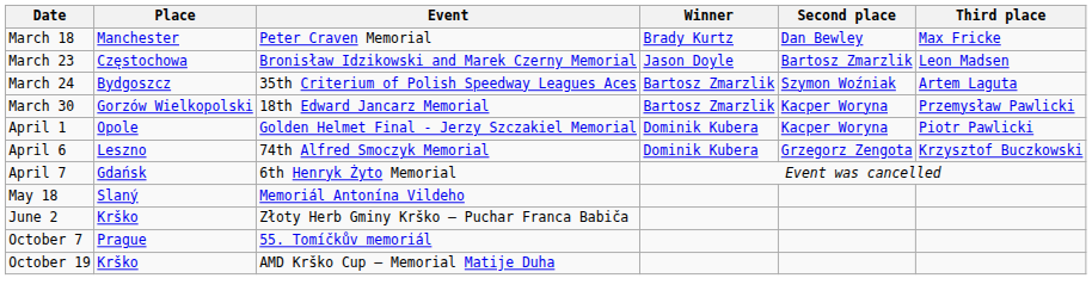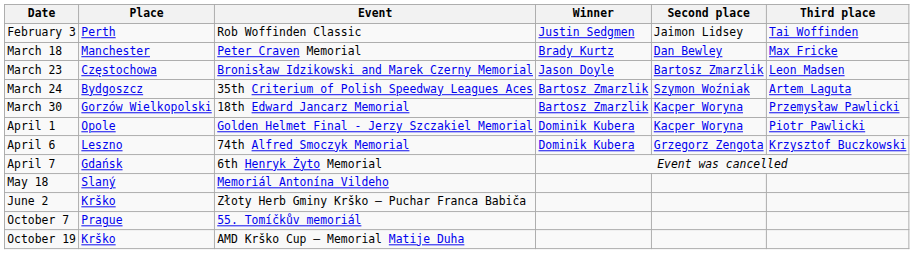 <table class=wikitable style="font-size:12px">
 <tr>
 <th>Date</th>
 <th>Place</th>
 <th>Event</th>
 <th>Winner</th>
 <th>Second place</th>
 <th>Third place</th>
+</tr>
+<tr>
+<td>February 3</td>
+<td> <a href='#'>Perth</a></td>
+<td>Rob Woffinden Classic</td>
+<td> <a href='#'>Justin Sedgmen</a></td>
+<td> Jaimon Lidsey</td>
+<td> <a href='#'>Tai Woffinden</a></td>
 </tr>
 <tr>
 <td>March 18</td>
 <td> <a href='#'>Manchester</a></td>
 <td><a href='#'>Peter Craven</a> Memorial</td>
 <td> <a href='#'>Brady Kurtz</a></td>
 <td> <a href='#'>Dan Bewley</a></td>
 <td> <a href='#'>Max Fricke</a></td>
 </tr>
 <tr>
 <td>March 23</td>
 <td> <a href='#'>Częstochowa</a></td>
 <td><a href='#'>Bronisław Idzikowski and Marek Czerny Memorial</a></td>
 <td> <a href='#'>Jason Doyle</a></td>
 <td> <a href='#'>Bartosz Zmarzlik</a></td>
 <td> <a href='#'>Leon Madsen</a></td>
 </tr>
 <tr>
 <td>March 24</td>
 <td> <a href='#'>Bydgoszcz</a></td>
 <td>35th <a href='#'>Criterium of Polish Speedway Leagues Aces</a></td>
 <td> <a href='#'>Bartosz Zmarzlik</a></td>
 <td> <a href='#'>Szymon Woźniak</a></td>
 <td> <a href='#'>Artem Laguta</a></td>
 </tr>
 <tr>
 <td>March 30</td>
 <td> <a href='#'>Gorzów Wielkopolski</a></td>
 <td>18th <a href='#'>Edward Jancarz Memorial</a></td>
 <td> <a href='#'>Bartosz Zmarzlik</a></td>
 <td> <a href='#'>Kacper Woryna</a></td>
 <td> <a href='#'>Przemysław Pawlicki</a></td>
 </tr>
 <tr>
 <td>April 1</td>
 <td> <a href='#'>Opole</a></td>
 <td><a href='#'>Golden Helmet Final - Jerzy Szczakiel Memorial</a></td>
 <td> <a href='#'>Dominik Kubera</a></td>
 <td> <a href='#'>Kacper Woryna</a></td>
 <td> <a href='#'>Piotr Pawlicki</a></td>
 </tr>
 <tr>
 <td>April 6</td>
 <td> <a href='#'>Leszno</a></td>
 <td>74th <a href='#'>Alfred Smoczyk Memorial</a></td>
 <td> <a href='#'>Dominik Kubera</a></td>
 <td> <a href='#'>Grzegorz Zengota</a></td>
 <td> <a href='#'>Krzysztof Buczkowski</a></td>
 </tr>
 <tr>
 <td>April 7</td>
 <td> <a href='#'>Gdańsk</a></td>
 <td>6th <a href='#'>Henryk Żyto</a> Memorial</td>
 <td align= center colspan=3><em>Event was cancelled</em></td>
 </tr>
 <tr>
 <td>May 18</td>
 <td> <a href='#'>Slaný</a></td>
 <td><a href='#'>Memoriál Antonína Vildeho</a></td>
 <td></td>
 <td></td>
 <td></td>
 </tr>
 <tr>
 <td>June 2</td>
 <td> <a href='#'>Krško</a></td>
 <td>Złoty Herb Gminy Krško – Puchar Franca Babiča</td>
 <td></td>
 <td></td>
 <td></td>
 </tr>
 <tr>
 <td>October 7</td>
 <td> <a href='#'>Prague</a></td>
 <td><a href='#'>55. Tomíčkův memoriál</a></td>
 <td></td>
 <td></td>
 <td></td>
 </tr>
 <tr>
 <td>October 19</td>
 <td> <a href='#'>Krško</a></td>
 <td>AMD Krško Cup – Memorial <a href='#'>Matije Duha</a></td>
 <td></td>
 <td></td>
 <td></td>
 </tr>
 </table>
